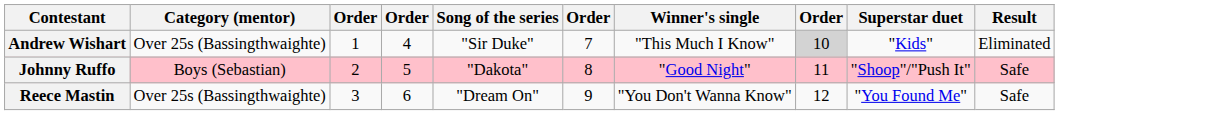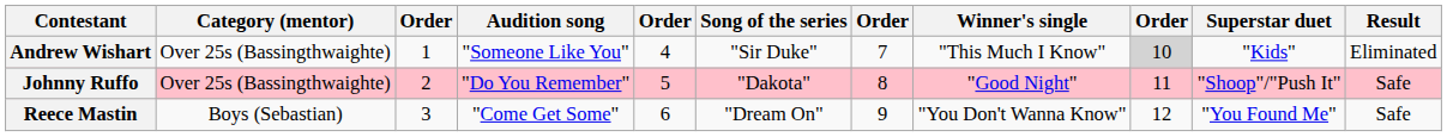 <table class="wikitable plainrowheaders" style="text-align:center;">
 <tr>
 <th scope="col">Contestant</th>
 <th scope="col">Category (mentor)</th>
 <th scope="col">Order</th>
+<th scope="col">Audition song</th>
 <th scope="col">Order</th>
 <th scope="col">Song of the series</th>
 <th scope="col">Order</th>
 <th scope="col">Winner's single</th>
 <th scope="col">Order</th>
 <th scope="col">Superstar duet</th>
 <th scope="col">Result</th>
 </tr>
 <tr>
 <th scope="row">Andrew Wishart</th>
 <td>Over 25s (Bassingthwaighte)</td>
 <td>1</td>
+<td>"<a href='#'>Someone Like You</a>"</td>
 <td>4</td>
 <td>"Sir Duke"</td>
 <td>7</td>
 <td>"This Much I Know"</td>
 <td style="background: lightgrey;">10</td>
 <td>"<a href='#'>Kids</a>"</td>
 <td>Eliminated</td>
 </tr>
 <tr style="background:pink;">
 <th scope="row">Johnny Ruffo</th>
-<td>Boys (Sebastian)</td>
+<td>Over 25s (Bassingthwaighte)</td>
 <td>2</td>
+<td>"<a href='#'>Do You Remember</a>"</td>
 <td>5</td>
 <td>"Dakota"</td>
 <td>8</td>
 <td>"<a href='#'>Good Night</a>"</td>
 <td>11</td>
 <td>"<a href='#'>Shoop</a>"/"Push It"</td>
 <td>Safe</td>
 </tr>
 <tr>
 <th scope="row">Reece Mastin</th>
-<td>Over 25s (Bassingthwaighte)</td>
+<td>Boys (Sebastian)</td>
 <td>3</td>
+<td>"<a href='#'>Come Get Some</a>"</td>
 <td>6</td>
 <td>"Dream On"</td>
 <td>9</td>
 <td>"You Don't Wanna Know"</td>
 <td>12</td>
 <td>"<a href='#'>You Found Me</a>"</td>
 <td>Safe</td>
 </tr>
 </table>
